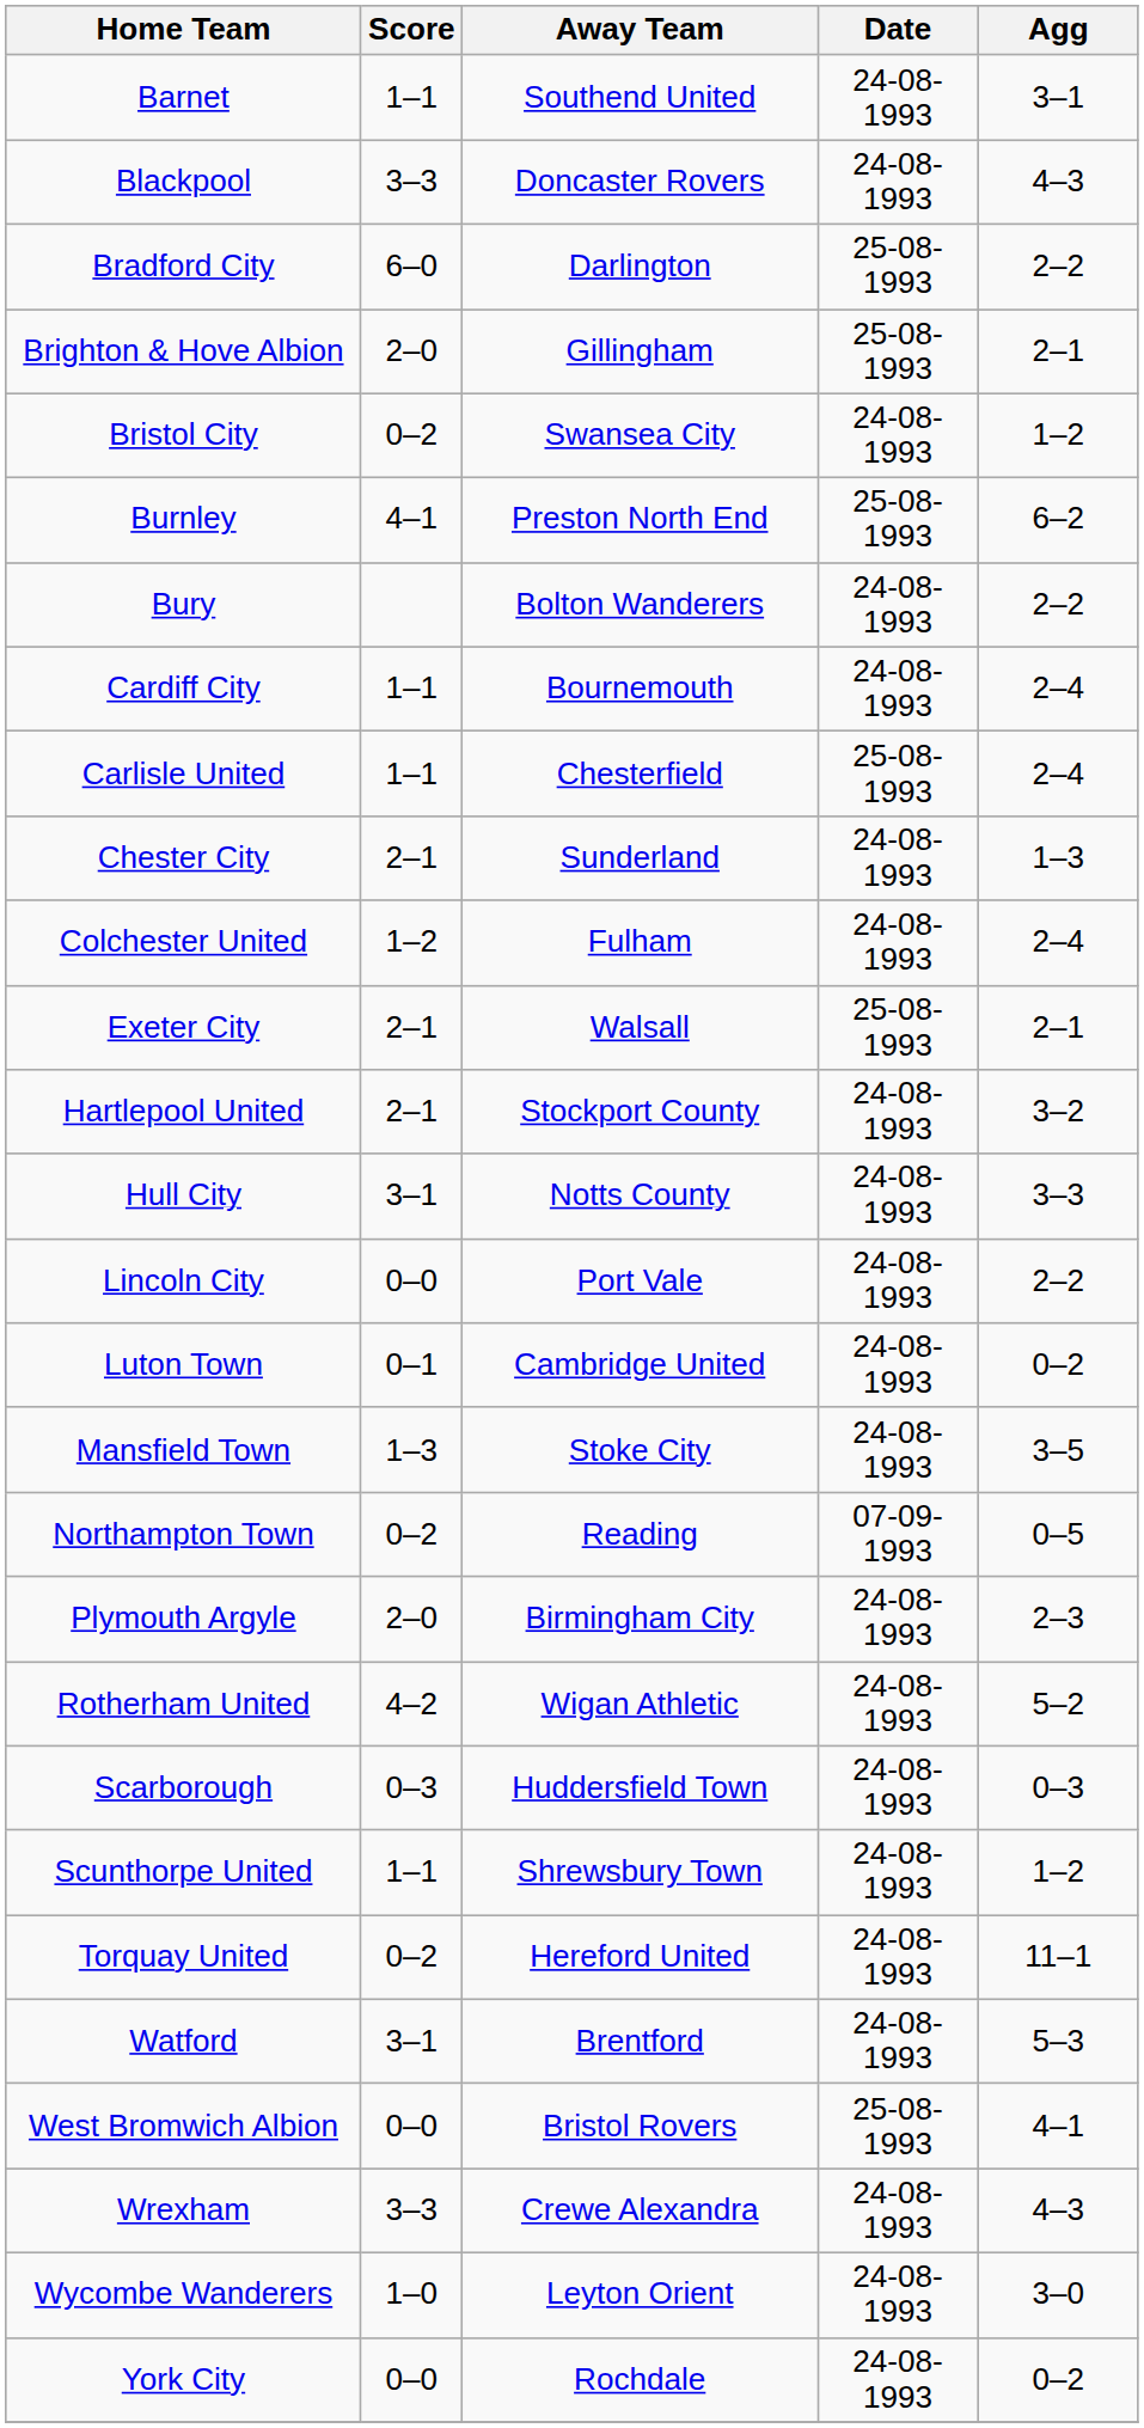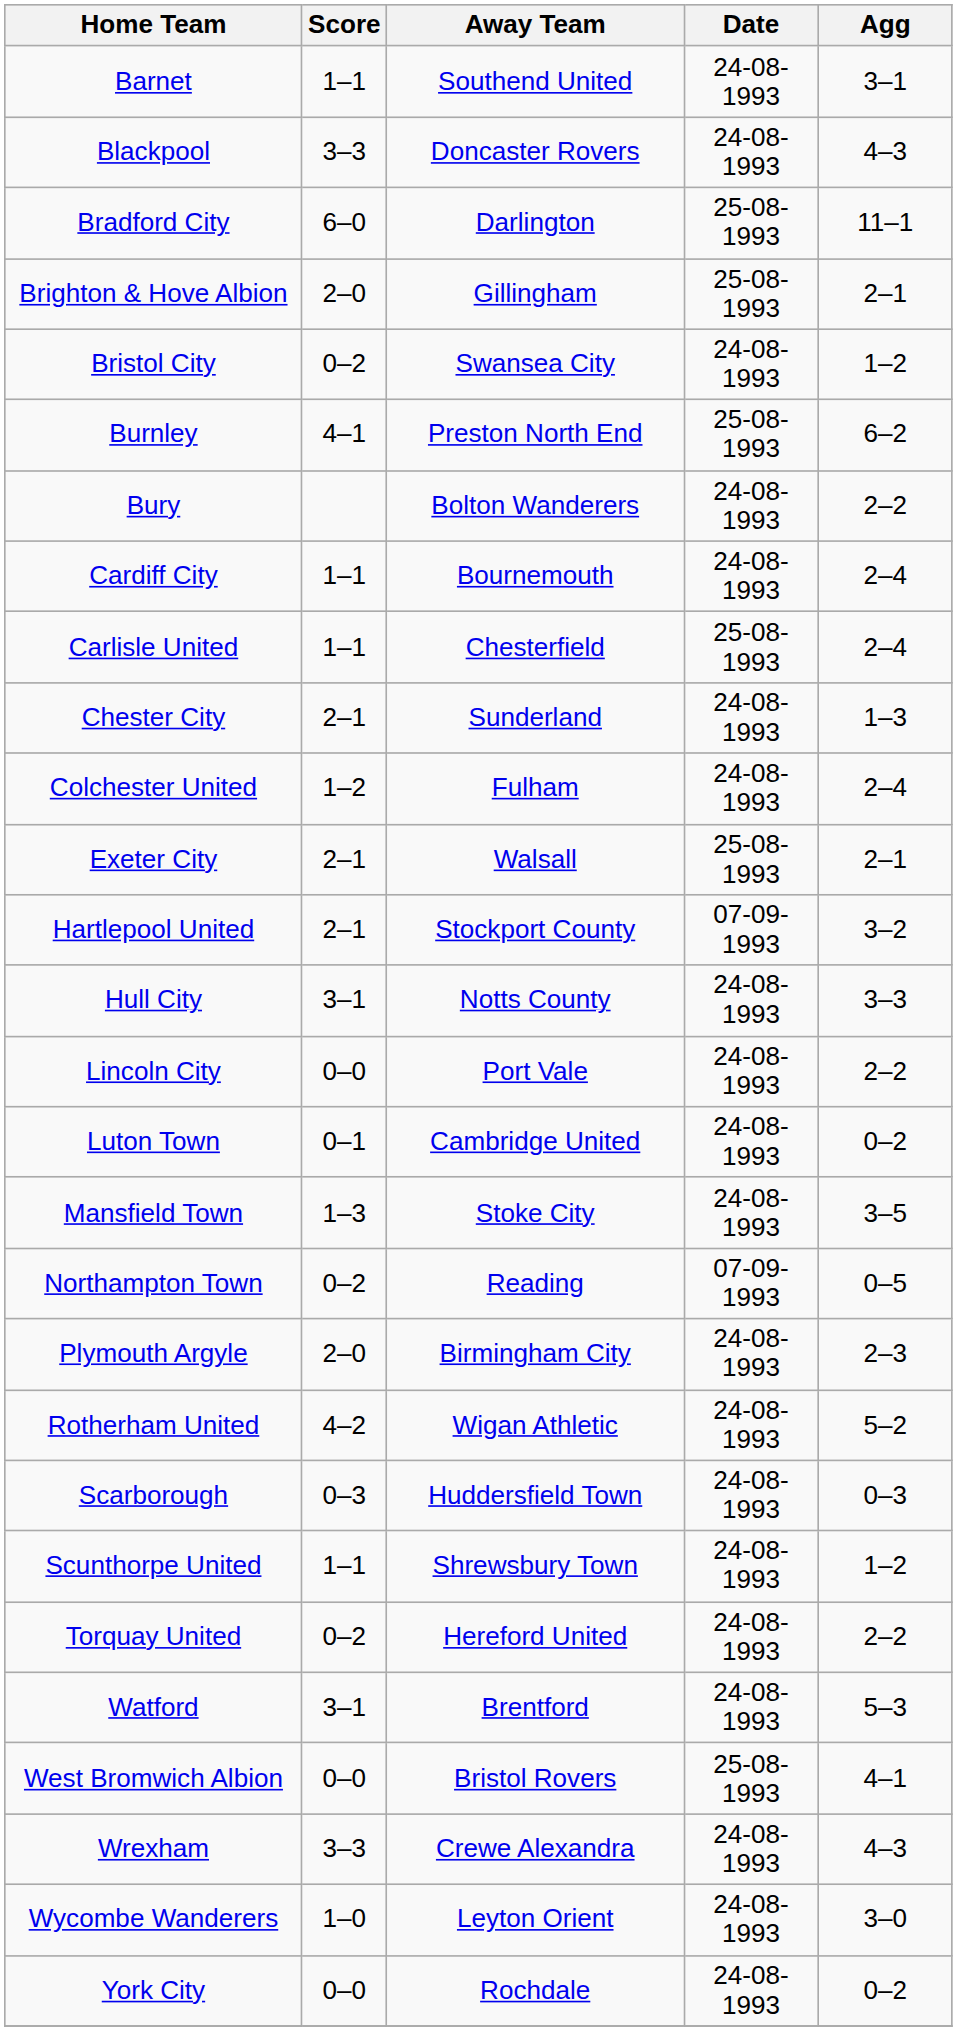 <table class="wikitable" style="text-align:center;">
 <tr>
 <th width=175>Home Team</th>
 <th width=20>Score</th>
 <th width=175>Away Team</th>
 <th width= 75>Date</th>
 <th width= 75>Agg</th>
 </tr>
 <tr>
 <td><a href='#'>Barnet</a></td>
 <td>1–1</td>
 <td><a href='#'>Southend United</a></td>
 <td>24-08-1993</td>
 <td>3–1</td>
 </tr>
 <tr>
 <td><a href='#'>Blackpool</a></td>
 <td>3–3</td>
 <td><a href='#'>Doncaster Rovers</a></td>
 <td>24-08-1993</td>
 <td>4–3</td>
 </tr>
 <tr>
 <td><a href='#'>Bradford City</a></td>
 <td>6–0</td>
 <td><a href='#'>Darlington</a></td>
 <td>25-08-1993</td>
-<td>2–2</td>
+<td>11–1</td>
 </tr>
 <tr>
 <td><a href='#'>Brighton & Hove Albion</a></td>
 <td>2–0</td>
 <td><a href='#'>Gillingham</a></td>
 <td>25-08-1993</td>
 <td>2–1</td>
 </tr>
 <tr>
 <td><a href='#'>Bristol City</a></td>
 <td>0–2</td>
 <td><a href='#'>Swansea City</a></td>
 <td>24-08-1993</td>
 <td>1–2</td>
 </tr>
 <tr>
 <td><a href='#'>Burnley</a></td>
 <td>4–1</td>
 <td><a href='#'>Preston North End</a></td>
 <td>25-08-1993</td>
 <td>6–2</td>
 </tr>
 <tr>
 <td><a href='#'>Bury</a></td>
 <td></td>
 <td><a href='#'>Bolton Wanderers</a></td>
 <td>24-08-1993</td>
 <td>2–2</td>
 </tr>
 <tr>
 <td><a href='#'>Cardiff City</a></td>
 <td>1–1</td>
 <td><a href='#'>Bournemouth</a></td>
 <td>24-08-1993</td>
 <td>2–4</td>
 </tr>
 <tr>
 <td><a href='#'>Carlisle United</a></td>
 <td>1–1</td>
 <td><a href='#'>Chesterfield</a></td>
 <td>25-08-1993</td>
 <td>2–4</td>
 </tr>
 <tr>
 <td><a href='#'>Chester City</a></td>
 <td>2–1</td>
 <td><a href='#'>Sunderland</a></td>
 <td>24-08-1993</td>
 <td>1–3</td>
 </tr>
 <tr>
 <td><a href='#'>Colchester United</a></td>
 <td>1–2</td>
 <td><a href='#'>Fulham</a></td>
 <td>24-08-1993</td>
 <td>2–4</td>
 </tr>
 <tr>
 <td><a href='#'>Exeter City</a></td>
 <td>2–1</td>
 <td><a href='#'>Walsall</a></td>
 <td>25-08-1993</td>
 <td>2–1</td>
 </tr>
 <tr>
 <td><a href='#'>Hartlepool United</a></td>
 <td>2–1</td>
 <td><a href='#'>Stockport County</a></td>
-<td>24-08-1993</td>
+<td>07-09-1993</td>
 <td>3–2</td>
 </tr>
 <tr>
 <td><a href='#'>Hull City</a></td>
 <td>3–1</td>
 <td><a href='#'>Notts County</a></td>
 <td>24-08-1993</td>
 <td>3–3</td>
 </tr>
 <tr>
 <td><a href='#'>Lincoln City</a></td>
 <td>0–0</td>
 <td><a href='#'>Port Vale</a></td>
 <td>24-08-1993</td>
 <td>2–2</td>
 </tr>
 <tr>
 <td><a href='#'>Luton Town</a></td>
 <td>0–1</td>
 <td><a href='#'>Cambridge United</a></td>
 <td>24-08-1993</td>
 <td>0–2</td>
 </tr>
 <tr>
 <td><a href='#'>Mansfield Town</a></td>
 <td>1–3</td>
 <td><a href='#'>Stoke City</a></td>
 <td>24-08-1993</td>
 <td>3–5</td>
 </tr>
 <tr>
 <td><a href='#'>Northampton Town</a></td>
 <td>0–2</td>
 <td><a href='#'>Reading</a></td>
 <td>07-09-1993</td>
 <td>0–5</td>
 </tr>
 <tr>
 <td><a href='#'>Plymouth Argyle</a></td>
 <td>2–0</td>
 <td><a href='#'>Birmingham City</a></td>
 <td>24-08-1993</td>
 <td>2–3</td>
 </tr>
 <tr>
 <td><a href='#'>Rotherham United</a></td>
 <td>4–2</td>
 <td><a href='#'>Wigan Athletic</a></td>
 <td>24-08-1993</td>
 <td>5–2</td>
 </tr>
 <tr>
 <td><a href='#'>Scarborough</a></td>
 <td>0–3</td>
 <td><a href='#'>Huddersfield Town</a></td>
 <td>24-08-1993</td>
 <td>0–3</td>
 </tr>
 <tr>
 <td><a href='#'>Scunthorpe United</a></td>
 <td>1–1</td>
 <td><a href='#'>Shrewsbury Town</a></td>
 <td>24-08-1993</td>
 <td>1–2</td>
 </tr>
 <tr>
 <td><a href='#'>Torquay United</a></td>
 <td>0–2</td>
 <td><a href='#'>Hereford United</a></td>
 <td>24-08-1993</td>
-<td>11–1</td>
+<td>2–2</td>
 </tr>
 <tr>
 <td><a href='#'>Watford</a></td>
 <td>3–1</td>
 <td><a href='#'>Brentford</a></td>
 <td>24-08-1993</td>
 <td>5–3</td>
 </tr>
 <tr>
 <td><a href='#'>West Bromwich Albion</a></td>
 <td>0–0</td>
 <td><a href='#'>Bristol Rovers</a></td>
 <td>25-08-1993</td>
 <td>4–1</td>
 </tr>
 <tr>
 <td><a href='#'>Wrexham</a></td>
 <td>3–3</td>
 <td><a href='#'>Crewe Alexandra</a></td>
 <td>24-08-1993</td>
 <td>4–3</td>
 </tr>
 <tr>
 <td><a href='#'>Wycombe Wanderers</a></td>
 <td>1–0</td>
 <td><a href='#'>Leyton Orient</a></td>
 <td>24-08-1993</td>
 <td>3–0</td>
 </tr>
 <tr>
 <td><a href='#'>York City</a></td>
 <td>0–0</td>
 <td><a href='#'>Rochdale</a></td>
 <td>24-08-1993</td>
 <td>0–2</td>
 </tr>
 <tr>
 </tr>
 </table>
